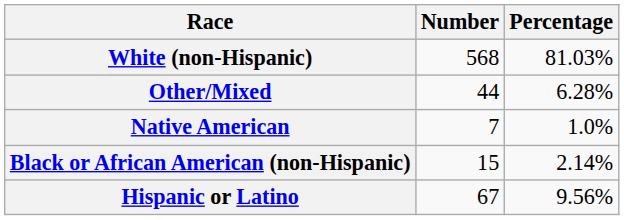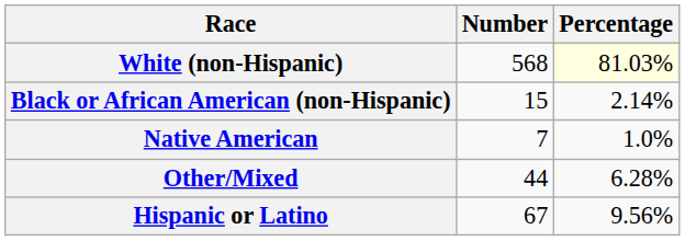 <table class="wikitable" style="text-align:right">
 <tr>
 <th scope="col">Race</th>
 <th scope="col">Number</th>
 <th scope="col">Percentage</th>
 </tr>
 <tr>
 <th scope="row"><a href='#'>White</a> (non-Hispanic)</th>
 <td>568</td>
-<td>81.03%</td>
+<td style="background: lightyellow;">81.03%</td>
+</tr>
+<tr>
+<th scope="row"><a href='#'>Black or African American</a> (non-Hispanic)</th>
+<td>15</td>
+<td>2.14%</td>
+</tr>
+<tr>
+<th scope="row"><a href='#'>Native American</a></th>
+<td>7</td>
+<td>1.0%</td>
 </tr>
 <tr>
 <th scope="row"><a href='#'>Other/Mixed</a></th>
 <td>44</td>
 <td>6.28%</td>
 </tr>
 <tr>
-<th scope="row"><a href='#'>Native American</a></th>
-<td>7</td>
-<td>1.0%</td>
-</tr>
-<tr>
-<th scope="row"><a href='#'>Black or African American</a> (non-Hispanic)</th>
-<td>15</td>
-<td>2.14%</td>
-</tr>
-<tr>
 <th scope="row"><a href='#'>Hispanic</a> or <a href='#'>Latino</a></th>
 <td>67</td>
 <td>9.56%</td>
 </tr>
 </table>
